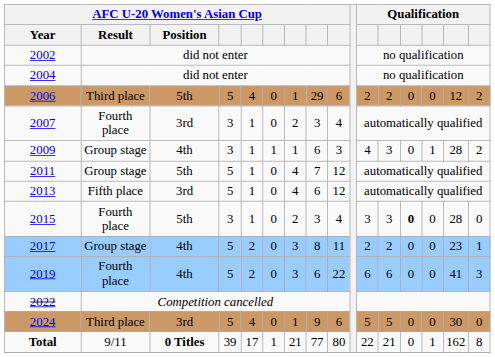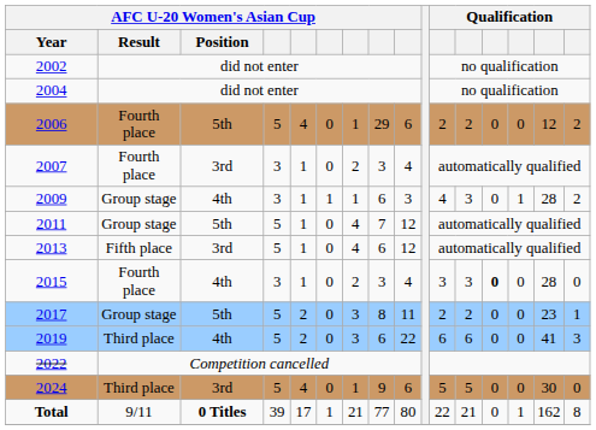 <table class="wikitable" style="text-align: center;">
 <tr>
 <th colspan=9><a href='#'>AFC U-20 Women's Asian Cup</a></th>
 <th width=1 rowspan=15></th>
 <th colspan=6>Qualification</th>
 </tr>
 <tr>
 <th width="90">Year</th>
 <th width="80">Result</th>
 <th width="80">Position</th>
 <th width="20"></th>
 <th width="20"></th>
 <th width="20"></th>
 <th width="20"></th>
 <th width="20"></th>
 <th width="20"></th>
 <th width="20"></th>
 <th width="20"></th>
 <th width="20"></th>
 <th width="20"></th>
 <th width="20"></th>
 <th width="20"></th>
 </tr>
 <tr>
 <td> <a href='#'>2002</a></td>
 <td colspan=8>did not enter</td>
 <td colspan=6>no qualification</td>
 </tr>
 <tr>
 <td> <a href='#'>2004</a></td>
 <td colspan=8>did not enter</td>
 <td colspan=6>no qualification</td>
 </tr>
 <tr style="background:#c96;">
 <td> <a href='#'>2006</a></td>
-<td>Third place</td>
+<td>Fourth place</td>
 <td>5th</td>
 <td>5</td>
 <td>4</td>
 <td>0</td>
 <td>1</td>
 <td>29</td>
 <td>6</td>
 <td>2</td>
 <td>2</td>
 <td>0</td>
 <td>0</td>
 <td>12</td>
 <td>2</td>
 </tr>
 <tr>
 <td> <a href='#'>2007</a></td>
 <td>Fourth place</td>
 <td>3rd</td>
 <td>3</td>
 <td>1</td>
 <td>0</td>
 <td>2</td>
 <td>3</td>
 <td>4</td>
 <td colspan=6>automatically qualified</td>
 </tr>
 <tr>
 <td> <a href='#'>2009</a></td>
 <td>Group stage</td>
 <td>4th</td>
 <td>3</td>
 <td>1</td>
 <td>1</td>
 <td>1</td>
 <td>6</td>
 <td>3</td>
 <td>4</td>
 <td>3</td>
 <td>0</td>
 <td>1</td>
 <td>28</td>
 <td>2</td>
 </tr>
 <tr>
 <td> <a href='#'>2011</a></td>
 <td>Group stage</td>
 <td>5th</td>
 <td>5</td>
 <td>1</td>
 <td>0</td>
 <td>4</td>
 <td>7</td>
 <td>12</td>
 <td colspan=6>automatically qualified</td>
 </tr>
 <tr>
 <td> <a href='#'>2013</a></td>
 <td>Fifth place</td>
 <td>3rd</td>
 <td>5</td>
 <td>1</td>
 <td>0</td>
 <td>4</td>
 <td>6</td>
 <td>12</td>
 <td colspan=6>automatically qualified</td>
 </tr>
 <tr>
 <td> <a href='#'>2015</a></td>
 <td>Fourth place</td>
-<td>5th</td>
+<td>4th</td>
 <td>3</td>
 <td>1</td>
 <td>0</td>
 <td>2</td>
 <td>3</td>
 <td>4</td>
 <td>3</td>
 <td>3</td>
 <td><strong>0</strong></td>
 <td>0</td>
 <td>28</td>
 <td>0</td>
 </tr>
 <tr style="background:#9acdff;">
 <td> <a href='#'>2017</a></td>
 <td>Group stage</td>
-<td>4th</td>
+<td>5th</td>
 <td>5</td>
 <td>2</td>
 <td>0</td>
 <td>3</td>
 <td>8</td>
 <td>11</td>
 <td>2</td>
 <td>2</td>
 <td>0</td>
 <td>0</td>
 <td>23</td>
 <td>1</td>
 </tr>
 <tr style="background:#9acdff;">
 <td> <a href='#'>2019</a></td>
-<td>Fourth place</td>
+<td>Third place</td>
 <td>4th</td>
 <td>5</td>
 <td>2</td>
 <td>0</td>
 <td>3</td>
 <td>6</td>
 <td>22</td>
 <td>6</td>
 <td>6</td>
 <td>0</td>
 <td>0</td>
 <td>41</td>
 <td>3</td>
 </tr>
 <tr>
 <td> <s><a href='#'>2022</a></s></td>
 <td colspan=8><em>Competition cancelled</em></td>
 </tr>
 <tr style="background:#c96;">
 <td> <a href='#'>2024</a></td>
 <td>Third place</td>
 <td>3rd</td>
 <td>5</td>
 <td>4</td>
 <td>0</td>
 <td>1</td>
 <td>9</td>
 <td>6</td>
 <td>5</td>
 <td>5</td>
 <td>0</td>
 <td>0</td>
 <td>30</td>
 <td>0</td>
 </tr>
 <tr>
 <td><strong>Total</strong></td>
 <td>9/11</td>
 <td><strong>0 Titles</strong></td>
 <td>39</td>
 <td>17</td>
 <td>1</td>
 <td>21</td>
 <td>77</td>
 <td>80</td>
 <td>22</td>
 <td>21</td>
 <td>0</td>
 <td>1</td>
 <td>162</td>
 <td>8</td>
 </tr>
 <tr>
 </tr>
 </table>
